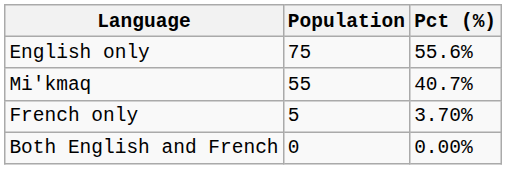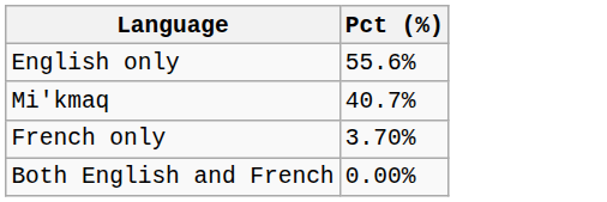 <table class="wikitable">
 <tr>
 <th>Language</th>
-<th>Population</th>
 <th>Pct (%)</th>
 </tr>
 <tr>
 <td>English only</td>
-<td>75</td>
 <td>55.6%</td>
 </tr>
 <tr>
 <td>Mi'kmaq</td>
-<td>55</td>
 <td>40.7%</td>
 </tr>
 <tr>
 <td>French only</td>
-<td>5</td>
 <td>3.70%</td>
 </tr>
 <tr>
 <td>Both English and French</td>
-<td>0</td>
 <td>0.00%</td>
 </tr>
 </table>
